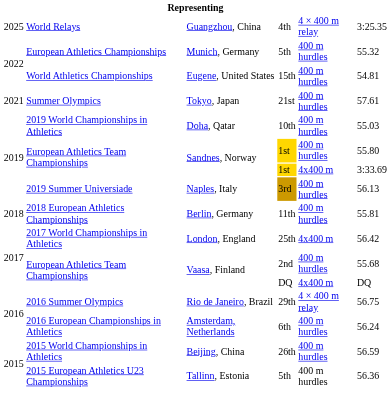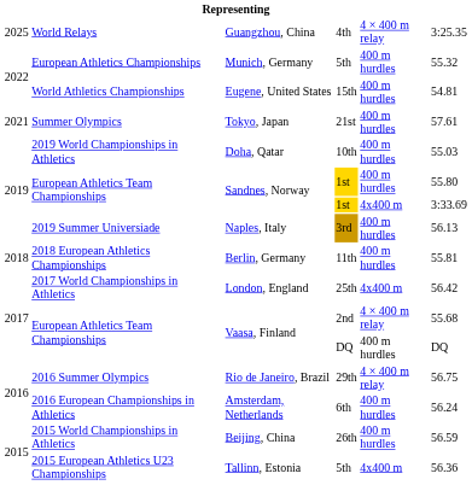 <table>
 <tr>
 <th colspan="6">Representing </th>
 </tr>
 <tr>
 <td>2025</td>
 <td><a href='#'>World Relays</a></td>
 <td><a href='#'>Guangzhou</a>, China</td>
 <td>4th</td>
 <td><a href='#'>4 × 400 m relay</a></td>
 <td>3:25.35</td>
 </tr>
 <tr>
 <td rowspan=2>2022</td>
 <td><a href='#'>European Athletics Championships</a></td>
 <td><a href='#'>Munich</a>, Germany</td>
 <td>5th</td>
 <td><a href='#'>400 m hurdles</a></td>
 <td>55.32</td>
 </tr>
 <tr>
 <td rowspan=1><a href='#'>World Athletics Championships</a></td>
 <td rowspan=1><a href='#'>Eugene</a>, United States</td>
 <td>15th</td>
 <td><a href='#'>400 m hurdles</a></td>
 <td>54.81</td>
 </tr>
 <tr>
 <td rowspan=1>2021</td>
 <td rowspan=1><a href='#'>Summer Olympics</a></td>
 <td rowspan=1><a href='#'>Tokyo</a>, Japan</td>
 <td>21st</td>
 <td><a href='#'>400 m hurdles</a></td>
 <td>57.61</td>
 </tr>
 <tr>
 <td rowspan=4>2019</td>
 <td rowspan=1><a href='#'>2019 World Championships in Athletics</a></td>
 <td rowspan=1><a href='#'>Doha</a>, Qatar</td>
 <td>10th</td>
 <td><a href='#'>400 m hurdles</a></td>
 <td>55.03</td>
 </tr>
 <tr>
 <td rowspan=2><a href='#'>European Athletics Team Championships</a></td>
 <td rowspan=2><a href='#'>Sandnes</a>, Norway</td>
 <td bgcolor=gold>1st</td>
 <td><a href='#'>400 m hurdles</a></td>
 <td>55.80</td>
 </tr>
 <tr>
 <td bgcolor=gold>1st</td>
 <td><a href='#'>4x400 m</a></td>
 <td>3:33.69</td>
 </tr>
 <tr>
 <td rowspan=1><a href='#'>2019 Summer Universiade</a></td>
 <td rowspan=1><a href='#'>Naples</a>, Italy</td>
 <td bgcolor=cc9900>3rd</td>
 <td><a href='#'>400 m hurdles</a></td>
 <td>56.13</td>
 </tr>
 <tr>
 <td rowspan=1>2018</td>
 <td><a href='#'>2018 European Athletics Championships</a></td>
 <td rowspan=1><a href='#'>Berlin</a>, Germany</td>
 <td>11th</td>
 <td><a href='#'>400 m hurdles</a></td>
 <td>55.81</td>
 </tr>
 <tr>
 <td rowspan=3>2017</td>
 <td><a href='#'>2017 World Championships in Athletics</a></td>
 <td rowspan=1><a href='#'>London</a>, England</td>
 <td>25th</td>
 <td><a href='#'>4x400 m</a></td>
 <td>56.42</td>
 </tr>
 <tr>
 <td rowspan=2><a href='#'>European Athletics Team Championships</a></td>
 <td rowspan=2><a href='#'>Vaasa</a>, Finland</td>
 <td>2nd</td>
-<td><a href='#'>400 m hurdles</a></td>
+<td><a href='#'>4 × 400 m relay</a></td>
 <td>55.68</td>
 </tr>
 <tr>
 <td>DQ</td>
-<td><a href='#'>4x400 m</a></td>
+<td>400 m hurdles</td>
 <td>DQ</td>
 </tr>
 <tr>
 <td rowspan=2>2016</td>
 <td><a href='#'>2016 Summer Olympics</a></td>
 <td><a href='#'>Rio de Janeiro</a>, Brazil</td>
 <td>29th</td>
 <td><a href='#'>4 × 400 m relay</a></td>
 <td>56.75</td>
 </tr>
 <tr>
 <td><a href='#'>2016 European Championships in Athletics</a></td>
 <td><a href='#'>Amsterdam, Netherlands</a></td>
 <td>6th</td>
 <td><a href='#'>400 m hurdles</a></td>
 <td>56.24</td>
 </tr>
 <tr>
 <td rowspan=2>2015</td>
 <td><a href='#'>2015 World Championships in Athletics</a></td>
 <td><a href='#'>Beijing</a>, China</td>
 <td>26th</td>
 <td><a href='#'>400 m hurdles</a></td>
 <td>56.59</td>
 </tr>
 <tr>
 <td><a href='#'>2015 European Athletics U23 Championships</a></td>
 <td><a href='#'>Tallinn</a>, Estonia</td>
 <td>5th</td>
-<td>400 m hurdles</td>
+<td><a href='#'>4x400 m</a></td>
 <td>56.36</td>
 </tr>
 </table>
